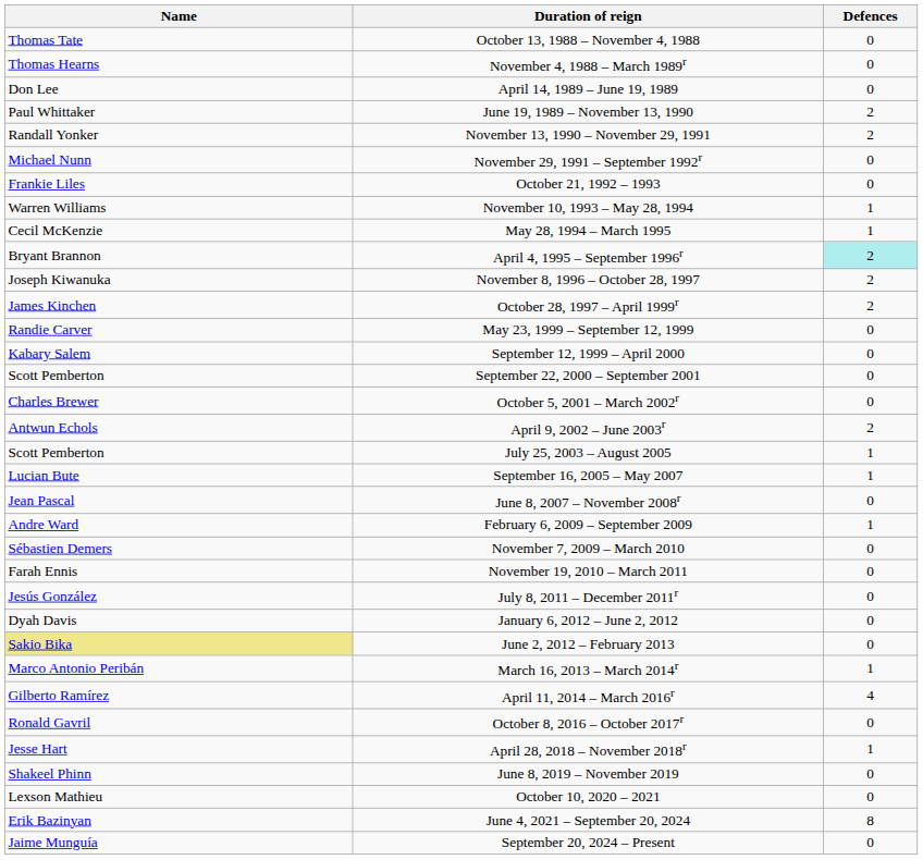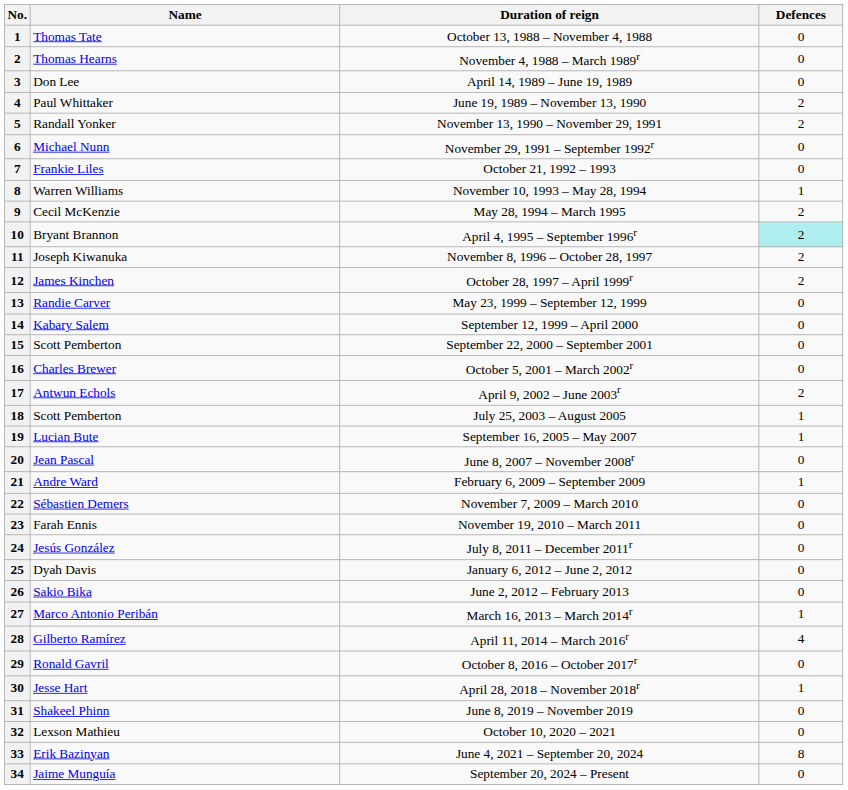 <table class="wikitable" width=80%>
 <tr>
+<th width=3%>No.</th>
 <th width=37%>Name</th>
 <th width=50%>Duration of reign</th>
 <th width=10%>Defences</th>
 </tr>
 <tr align=center>
+<th>1</th>
 <td align=left> <a href='#'>Thomas Tate</a></td>
 <td>October 13, 1988 – November 4, 1988</td>
 <td>0</td>
 </tr>
 <tr align=center>
+<th>2</th>
 <td align=left> <a href='#'>Thomas Hearns</a></td>
 <td>November 4, 1988 – March 1989<sup>r</sup></td>
 <td>0</td>
 </tr>
 <tr align=center>
+<th>3</th>
 <td align=left> Don Lee</td>
 <td>April 14, 1989 – June 19, 1989</td>
 <td>0</td>
 </tr>
 <tr align=center>
+<th>4</th>
 <td align=left> Paul Whittaker</td>
 <td>June 19, 1989 – November 13, 1990</td>
 <td>2</td>
 </tr>
 <tr align=center>
+<th>5</th>
 <td align=left> Randall Yonker</td>
 <td>November 13, 1990 – November 29, 1991</td>
 <td>2</td>
 </tr>
 <tr align=center>
+<th>6</th>
 <td align=left> <a href='#'>Michael Nunn</a></td>
 <td>November 29, 1991 – September 1992<sup>r</sup></td>
 <td>0</td>
 </tr>
 <tr align=center>
+<th>7</th>
 <td align=left> <a href='#'>Frankie Liles</a></td>
 <td>October 21, 1992 – 1993</td>
 <td>0</td>
 </tr>
 <tr align=center>
+<th>8</th>
 <td align=left> Warren Williams</td>
 <td>November 10, 1993 – May 28, 1994</td>
 <td>1</td>
 </tr>
 <tr align=center>
+<th>9</th>
 <td align=left> Cecil McKenzie</td>
 <td>May 28, 1994 – March 1995</td>
-<td>1</td>
+<td>2</td>
 </tr>
 <tr align=center>
+<th>10</th>
 <td align=left> Bryant Brannon</td>
 <td>April 4, 1995 – September 1996<sup>r</sup></td>
 <td style="background: paleturquoise;">2</td>
 </tr>
 <tr align=center>
+<th>11</th>
 <td align=left> Joseph Kiwanuka</td>
 <td>November 8, 1996 – October 28, 1997</td>
 <td>2</td>
 </tr>
 <tr align=center>
+<th>12</th>
 <td align=left> <a href='#'>James Kinchen</a></td>
 <td>October 28, 1997 – April 1999<sup>r</sup></td>
 <td>2</td>
 </tr>
 <tr align=center>
+<th>13</th>
 <td align=left> <a href='#'>Randie Carver</a></td>
 <td>May 23, 1999 – September 12, 1999</td>
 <td>0</td>
 </tr>
 <tr align=center>
+<th>14</th>
 <td align=left> <a href='#'>Kabary Salem</a></td>
 <td>September 12, 1999 – April 2000</td>
 <td>0</td>
 </tr>
 <tr align=center>
+<th>15</th>
 <td align=left> Scott Pemberton</td>
 <td>September 22, 2000 – September 2001</td>
 <td>0</td>
 </tr>
 <tr align=center>
+<th>16</th>
 <td align=left> <a href='#'>Charles Brewer</a></td>
 <td>October 5, 2001 – March 2002<sup>r</sup></td>
 <td>0</td>
 </tr>
 <tr align=center>
+<th>17</th>
 <td align=left> <a href='#'>Antwun Echols</a></td>
 <td>April 9, 2002 – June 2003<sup>r</sup></td>
 <td>2</td>
 </tr>
 <tr align=center>
+<th>18</th>
 <td align=left> Scott Pemberton </td>
 <td>July 25, 2003 – August 2005</td>
 <td>1</td>
 </tr>
 <tr align=center>
+<th>19</th>
 <td align=left> <a href='#'>Lucian Bute</a></td>
 <td>September 16, 2005 – May 2007</td>
 <td>1</td>
 </tr>
 <tr align=center>
+<th>20</th>
 <td align=left> <a href='#'>Jean Pascal</a></td>
 <td>June 8, 2007 – November 2008<sup>r</sup></td>
 <td>0</td>
 </tr>
 <tr align=center>
+<th>21</th>
 <td align=left> <a href='#'>Andre Ward</a></td>
 <td>February 6, 2009 – September 2009</td>
 <td>1</td>
 </tr>
 <tr align=center>
+<th>22</th>
 <td align=left> <a href='#'>Sébastien Demers</a></td>
 <td>November 7, 2009 – March 2010</td>
 <td>0</td>
 </tr>
 <tr align=center>
+<th>23</th>
 <td align=left> Farah Ennis</td>
 <td>November 19, 2010 – March 2011</td>
 <td>0</td>
 </tr>
 <tr align=center>
+<th>24</th>
 <td align=left> <a href='#'>Jesús González</a></td>
 <td>July 8, 2011 – December 2011<sup>r</sup></td>
 <td>0</td>
 </tr>
 <tr align=center>
+<th>25</th>
 <td align=left> Dyah Davis</td>
 <td>January 6, 2012 – June 2, 2012</td>
 <td>0</td>
 </tr>
 <tr align=center>
-<td align=left style="background: khaki;"> <a href='#'>Sakio Bika</a></td>
+<th>26</th>
+<td align=left> <a href='#'>Sakio Bika</a></td>
 <td>June 2, 2012 – February 2013</td>
 <td>0</td>
 </tr>
 <tr align=center>
+<th>27</th>
 <td align=left> <a href='#'>Marco Antonio Peribán</a></td>
 <td>March 16, 2013 – March 2014<sup>r</sup></td>
 <td>1</td>
 </tr>
 <tr align=center>
+<th>28</th>
 <td align=left> <a href='#'>Gilberto Ramírez</a></td>
 <td>April 11, 2014 – March 2016<sup>r</sup></td>
 <td>4</td>
 </tr>
 <tr align=center>
+<th>29</th>
 <td align=left> <a href='#'>Ronald Gavril</a></td>
 <td>October 8, 2016 – October 2017<sup>r</sup></td>
 <td>0</td>
 </tr>
 <tr align=center>
+<th>30</th>
 <td align=left> <a href='#'>Jesse Hart</a></td>
 <td>April 28, 2018 – November 2018<sup>r</sup></td>
 <td>1</td>
 </tr>
 <tr align=center>
+<th>31</th>
 <td align=left> <a href='#'>Shakeel Phinn</a></td>
 <td>June 8, 2019 – November 2019</td>
 <td>0</td>
 </tr>
 <tr align=center>
+<th>32</th>
 <td align=left> Lexson Mathieu</td>
 <td>October 10, 2020 – 2021</td>
 <td>0</td>
 </tr>
 <tr align=center>
+<th>33</th>
 <td align=left> <a href='#'>Erik Bazinyan</a></td>
 <td>June 4, 2021 – September 20, 2024</td>
 <td>8</td>
 </tr>
 <tr align=center>
+<th>34</th>
 <td align=left> <a href='#'>Jaime Munguía</a></td>
 <td>September 20, 2024 – Present</td>
 <td>0</td>
 </tr>
 </table>
